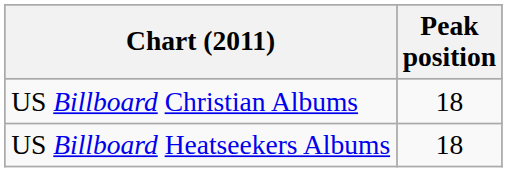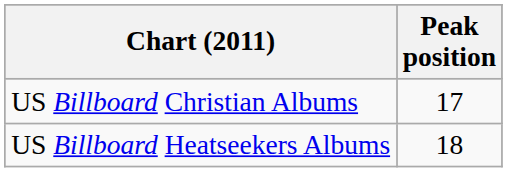 <table class="wikitable">
 <tr>
 <th>Chart (2011)</th>
 <th>Peak<br>position</th>
 </tr>
 <tr>
 <td>US <em><a href='#'>Billboard</a></em> <a href='#'>Christian Albums</a></td>
-<td align="center">18</td>
+<td align="center">17</td>
 </tr>
 <tr>
 <td>US <em><a href='#'>Billboard</a></em> <a href='#'>Heatseekers Albums</a></td>
 <td align="center">18</td>
 </tr>
 </table>
